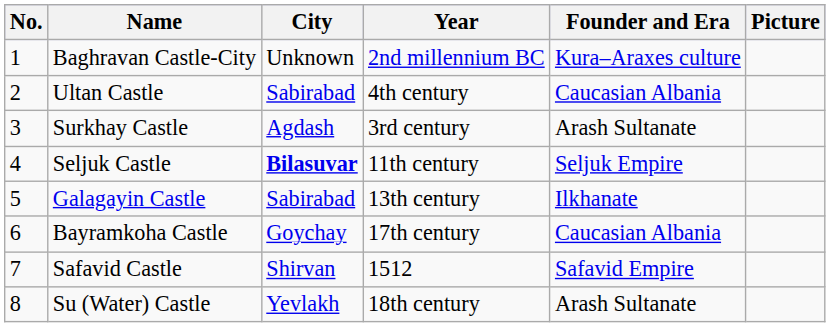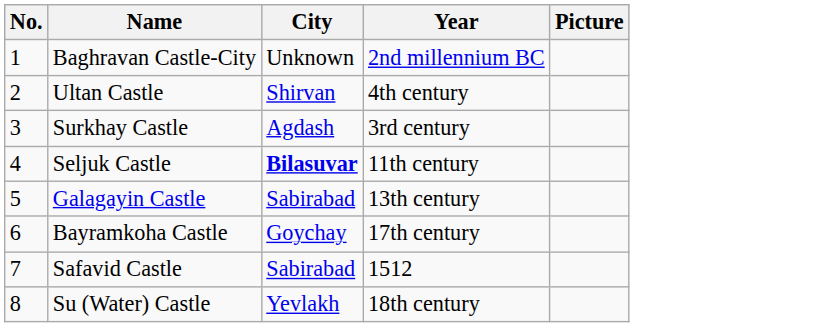 <table class="sortable wikitable">
 <tr style="background:#ccf;">
 <th>No.</th>
 <th>Name</th>
 <th>City</th>
 <th>Year</th>
-<th>Founder and Era</th>
 <th>Picture</th>
 </tr>
 <tr>
 <td>1</td>
 <td>Baghravan Castle-City</td>
 <td>Unknown</td>
 <td><a href='#'>2nd millennium BC</a></td>
-<td><a href='#'>Kura–Araxes culture</a></td>
 <td></td>
 </tr>
 <tr>
 <td>2</td>
 <td>Ultan Castle</td>
-<td><a href='#'>Sabirabad</a></td>
+<td><a href='#'>Shirvan</a></td>
 <td>4th century</td>
-<td><a href='#'>Caucasian Albania</a></td>
 <td></td>
 </tr>
 <tr>
 <td>3</td>
 <td>Surkhay Castle</td>
 <td><a href='#'>Agdash</a></td>
 <td>3rd century</td>
-<td>Arash Sultanate</td>
 <td></td>
 </tr>
 <tr>
 <td>4</td>
 <td>Seljuk Castle</td>
 <td><strong><a href='#'>Bilasuvar</a></strong></td>
 <td>11th century</td>
-<td><a href='#'>Seljuk Empire</a></td>
 <td></td>
 </tr>
 <tr>
 <td>5</td>
 <td><a href='#'>Galagayin Castle</a></td>
 <td><a href='#'>Sabirabad</a></td>
 <td>13th century</td>
-<td><a href='#'>Ilkhanate</a></td>
 <td></td>
 </tr>
 <tr>
 <td>6</td>
 <td>Bayramkoha Castle</td>
 <td><a href='#'>Goychay</a></td>
 <td>17th century</td>
-<td><a href='#'>Caucasian Albania</a></td>
 <td></td>
 </tr>
 <tr>
 <td>7</td>
 <td>Safavid Castle</td>
-<td><a href='#'>Shirvan</a></td>
+<td><a href='#'>Sabirabad</a></td>
 <td>1512</td>
-<td><a href='#'>Safavid Empire</a></td>
 <td></td>
 </tr>
 <tr>
 <td>8</td>
 <td>Su (Water) Castle</td>
 <td><a href='#'>Yevlakh</a></td>
 <td>18th century</td>
-<td>Arash Sultanate</td>
 <td></td>
 </tr>
 </table>
